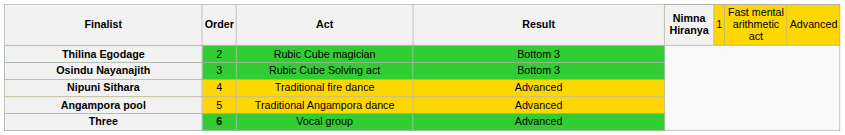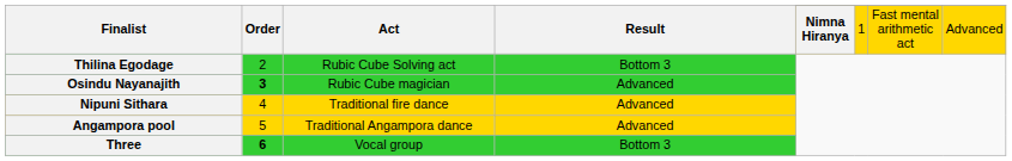 <table class="wikitable plainrowheaders sortable" style="text-align:center;">
 <tr>
 <th scope="col" rowspan="2" class="unsortable" style="width:18em;">Finalist</th>
 <th scope="col" rowspan="2" style="width:1em;">Order</th>
 <th scope="col" rowspan="2" class="unsortable" style="width:16em;">Act</th>
 <th scope="col" rowspan="2" style="width:23em;">Result</th>
 </tr>
 <tr bgcolor=gold>
 <th scope="row">Nimna Hiranya</th>
 <td>1</td>
 <td>Fast mental arithmetic act</td>
 <td>Advanced</td>
 </tr>
 <tr bgcolor=limegreen>
 <th scope="row">Thilina Egodage</th>
 <td>2</td>
-<td>Rubic Cube magician</td>
+<td>Rubic Cube Solving act</td>
 <td>Bottom 3</td>
 </tr>
 <tr bgcolor=limegreen>
 <th scope="row">Osindu Nayanajith </th>
-<td>3</td>
-<td>Rubic Cube Solving act</td>
-<td>Bottom 3</td>
+<td><strong>3</strong></td>
+<td>Rubic Cube magician</td>
+<td>Advanced</td>
 </tr>
 <tr bgcolor=gold>
 <th scope="row">Nipuni Sithara </th>
 <td>4</td>
 <td>Traditional fire dance</td>
 <td>Advanced</td>
 </tr>
 <tr bgcolor=gold>
 <th scope="row">Angampora pool </th>
 <td>5</td>
 <td>Traditional Angampora dance</td>
 <td>Advanced</td>
 </tr>
 <tr bgcolor=limegreen>
 <th scope="row">Three</th>
 <td><strong>6</strong></td>
 <td>Vocal group</td>
-<td>Advanced</td>
+<td>Bottom 3</td>
 </tr>
 </table>
